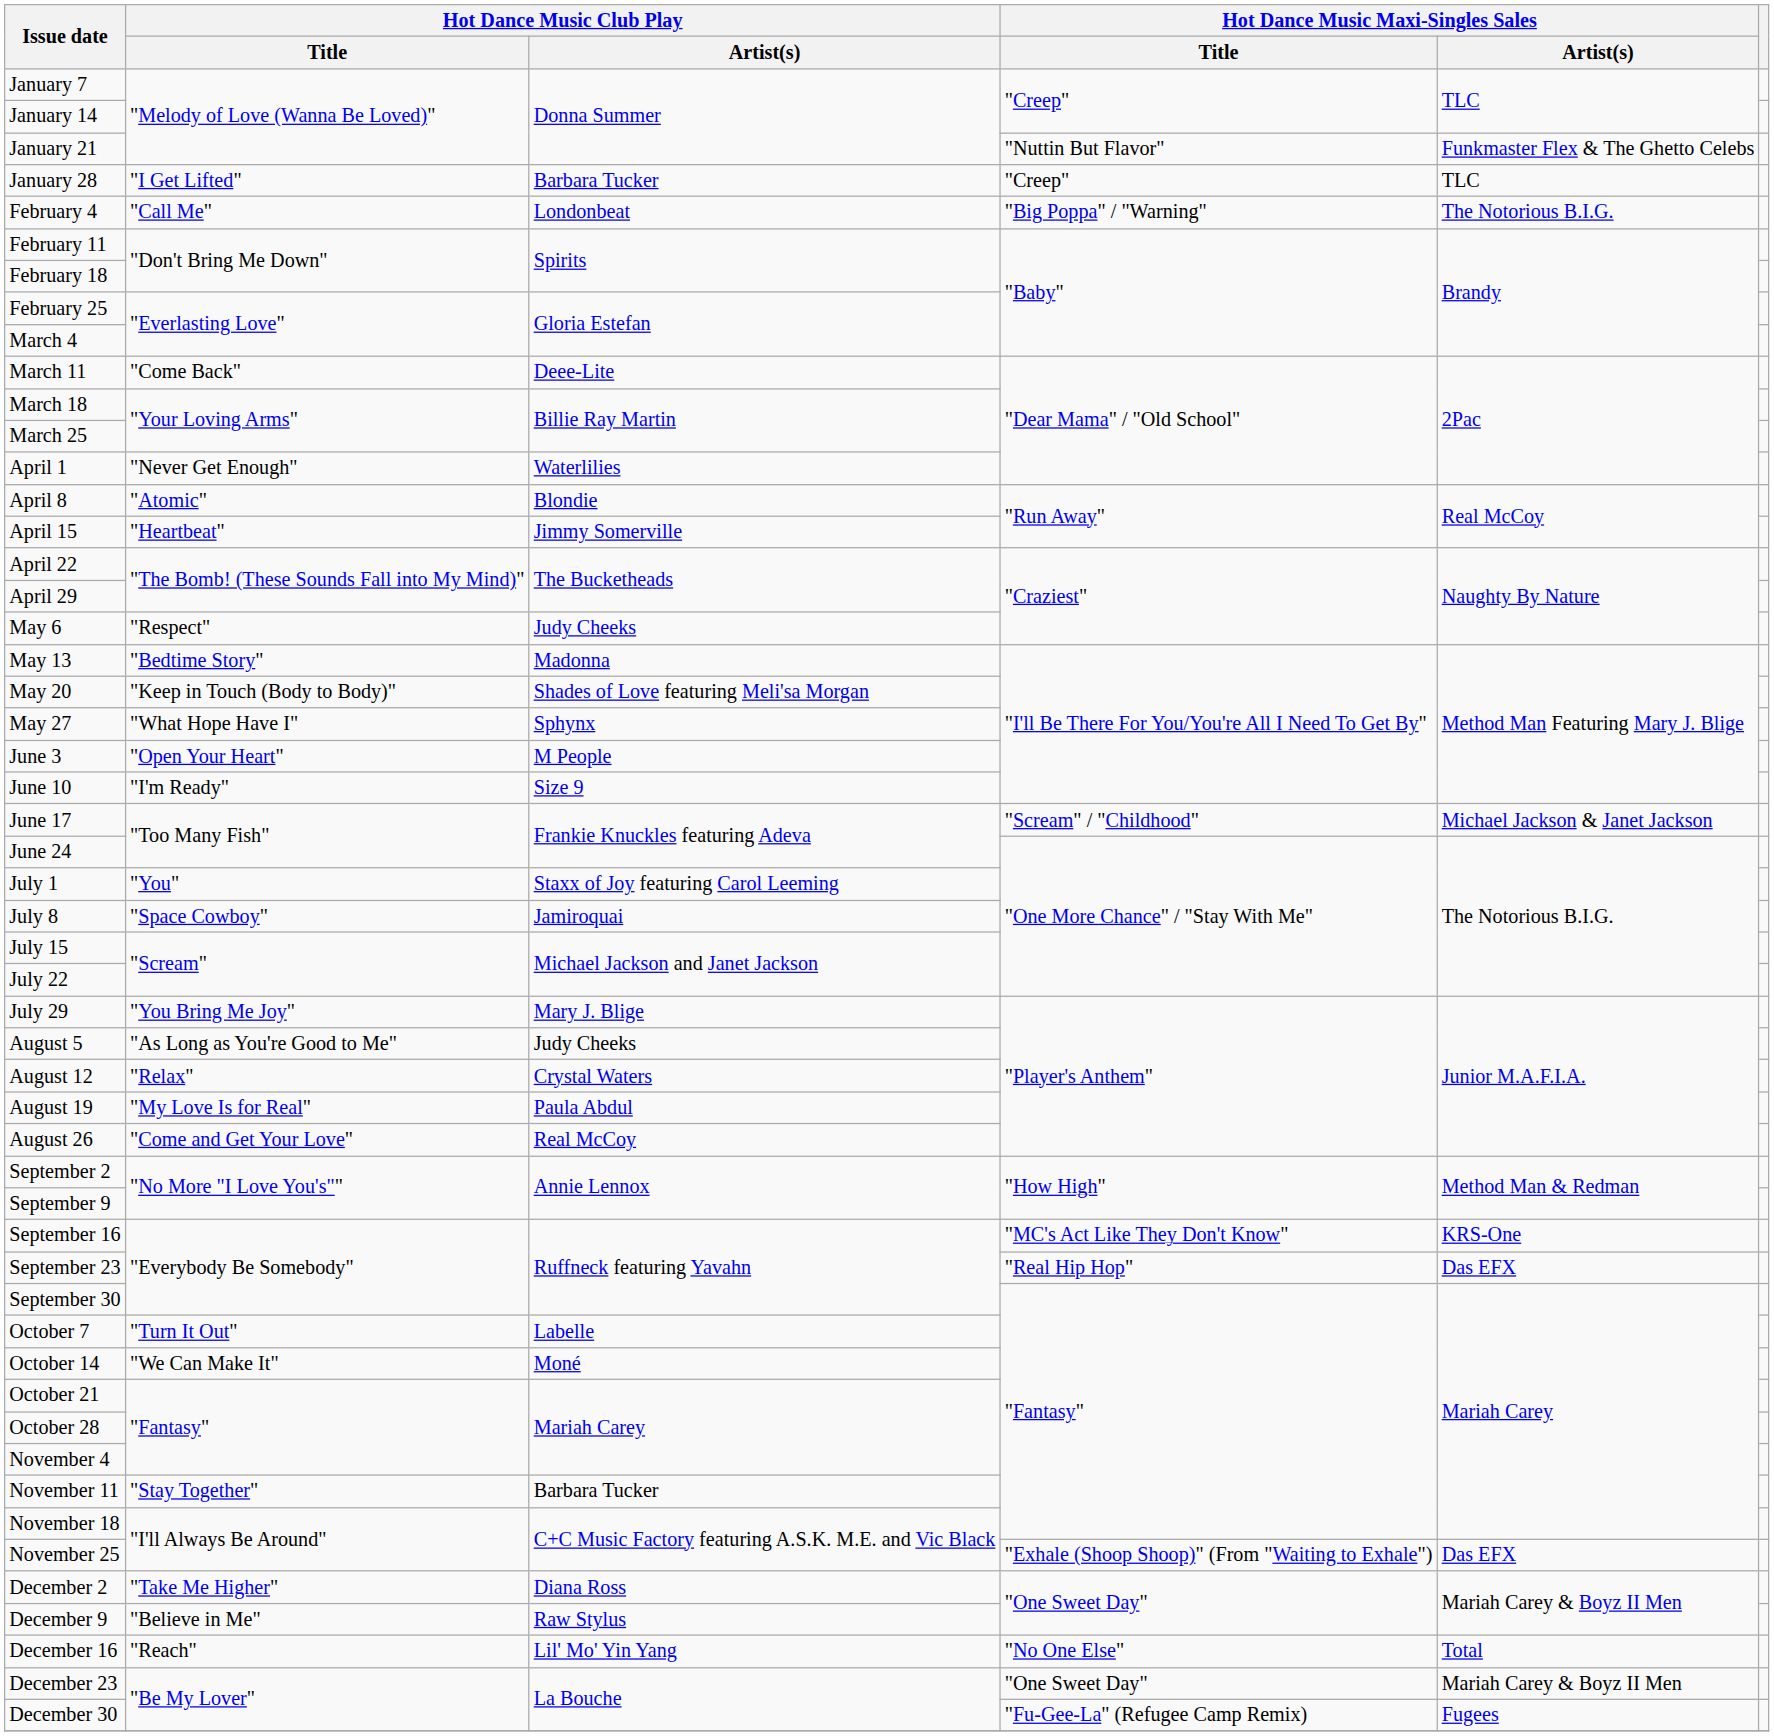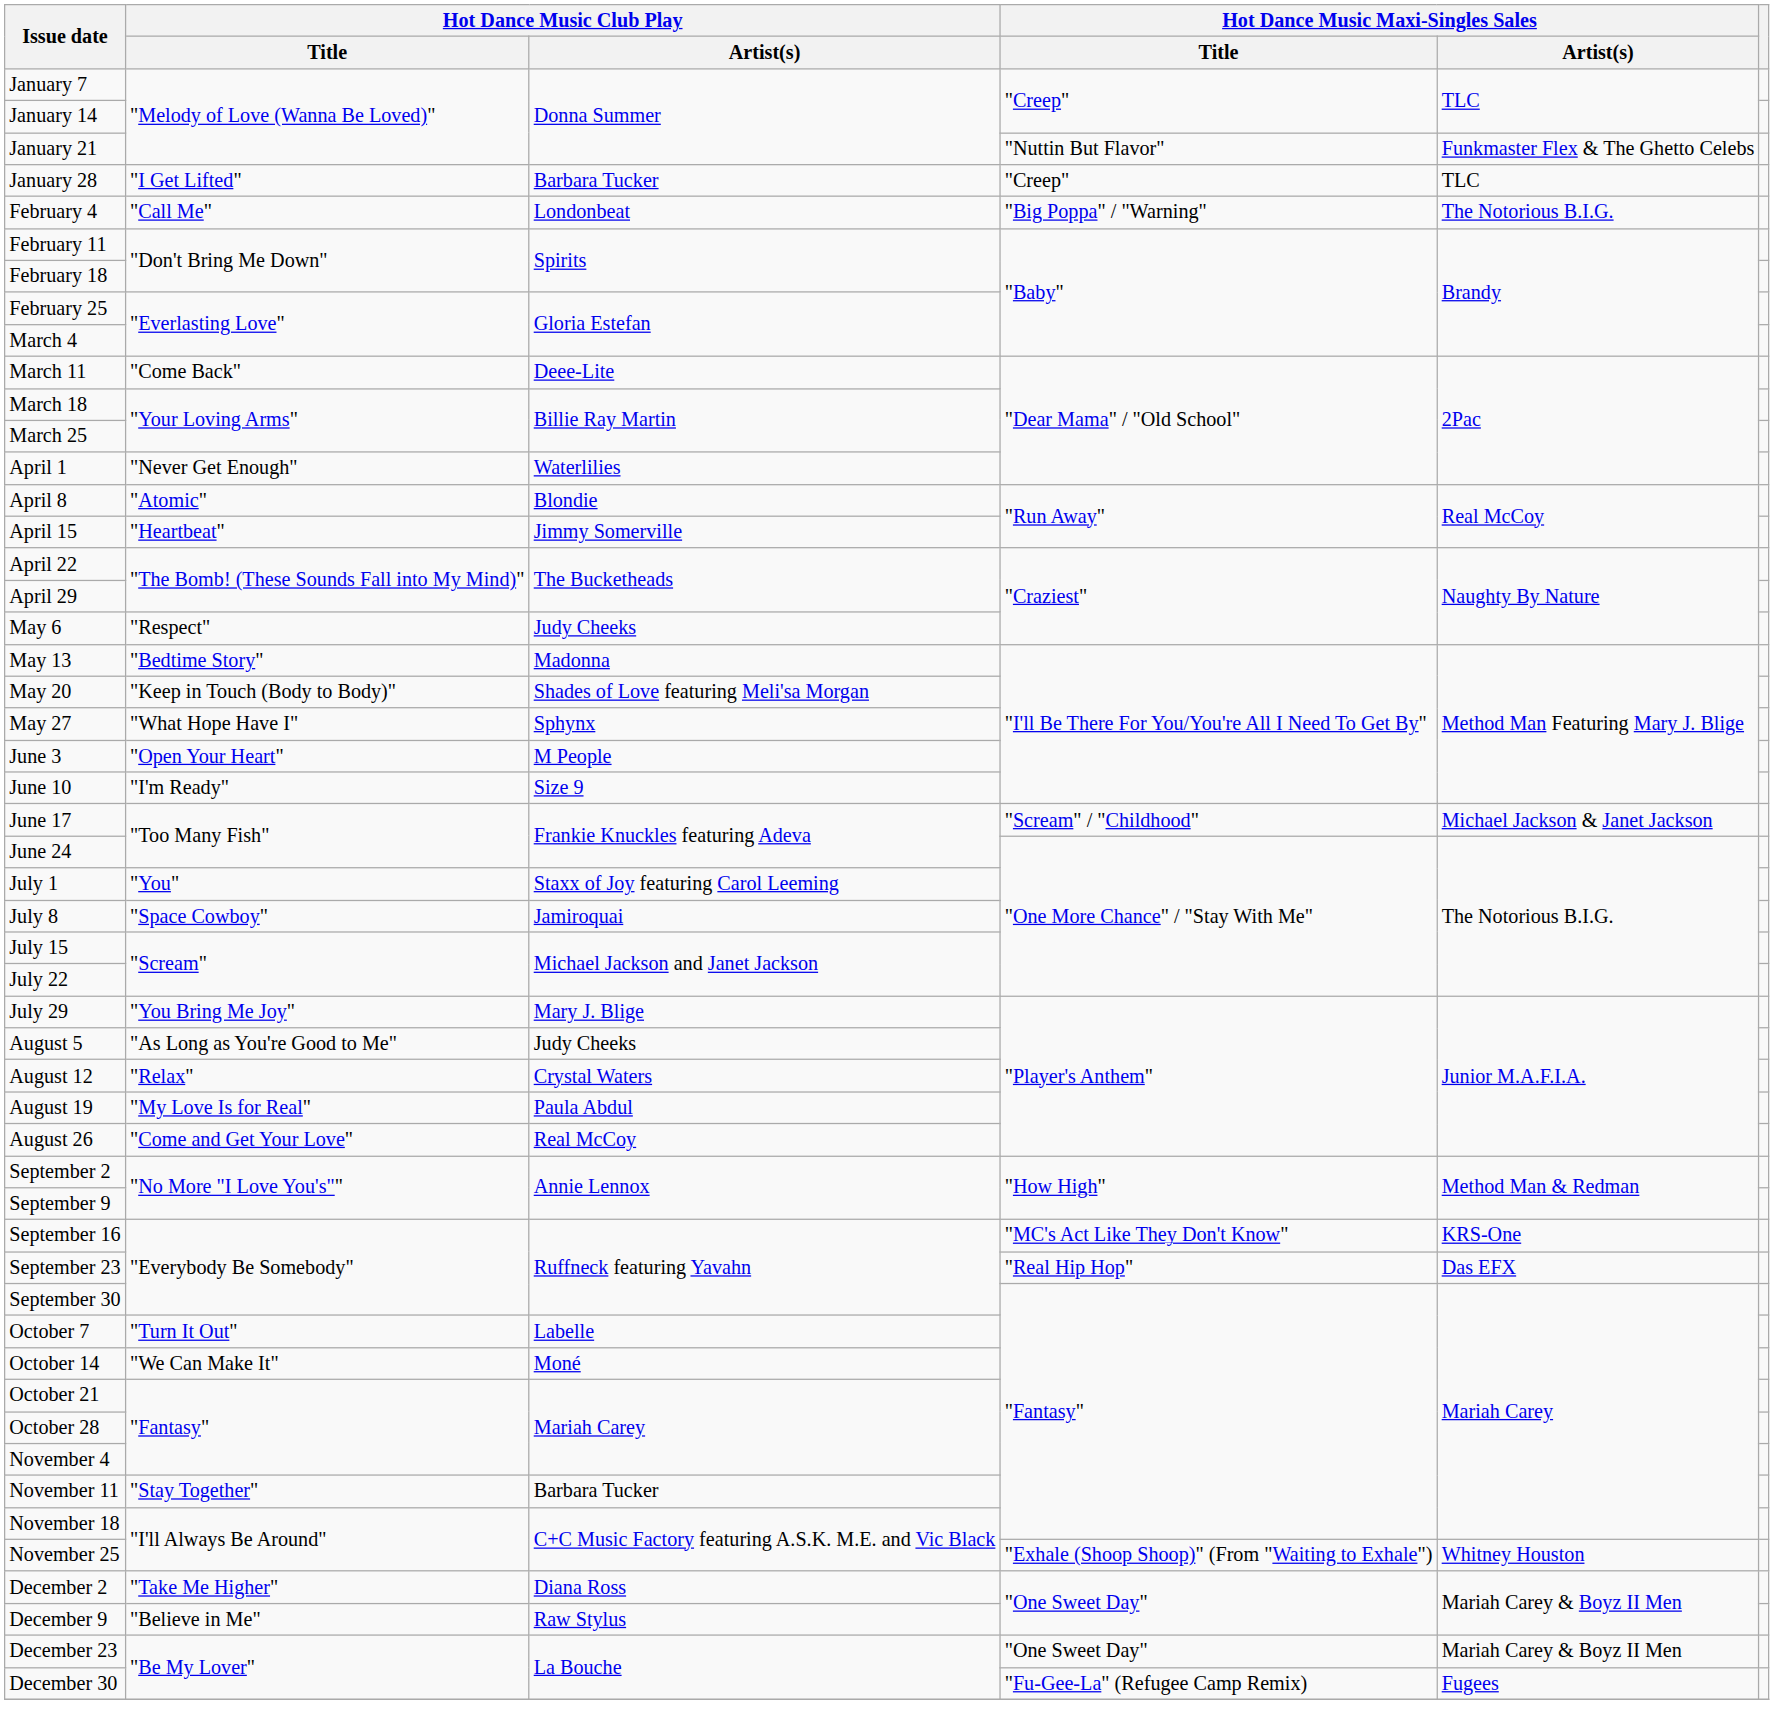 <table class="wikitable sortable plainrowheaders">
 <tr>
 <th scope=col rowspan=2>Issue date</th>
 <th scope=colgroup colspan=2><a href='#'>Hot Dance Music Club Play</a></th>
 <th scope=colgroup colspan=2><a href='#'>Hot Dance Music Maxi-Singles Sales</a></th>
 <th scope=col class=unsortable rowspan=2></th>
 </tr>
 <tr>
 <th scope=col>Title</th>
 <th scope=col>Artist(s)</th>
 <th scope=col>Title</th>
 <th scope=col>Artist(s)</th>
 </tr>
 <tr>
 <td>January 7</td>
 <td rowspan="3">"<a href='#'>Melody of Love (Wanna Be Loved)</a>"</td>
 <td rowspan="3"><a href='#'>Donna Summer</a></td>
 <td rowspan="2">"<a href='#'>Creep</a>"</td>
 <td rowspan="2"><a href='#'>TLC</a></td>
 <td></td>
 </tr>
 <tr>
 <td>January 14</td>
 <td></td>
 </tr>
 <tr>
 <td>January 21</td>
 <td>"Nuttin But Flavor"</td>
 <td><a href='#'>Funkmaster Flex</a> & The Ghetto Celebs</td>
 <td></td>
 </tr>
 <tr>
 <td>January 28</td>
 <td>"<a href='#'>I Get Lifted</a>"</td>
 <td><a href='#'>Barbara Tucker</a></td>
 <td>"Creep"</td>
 <td>TLC</td>
 <td></td>
 </tr>
 <tr>
 <td>February 4</td>
 <td>"<a href='#'>Call Me</a>"</td>
 <td><a href='#'>Londonbeat</a></td>
 <td>"<a href='#'>Big Poppa</a>" / "Warning"</td>
 <td><a href='#'>The Notorious B.I.G.</a></td>
 <td></td>
 </tr>
 <tr>
 <td>February 11</td>
 <td rowspan="2">"Don't Bring Me Down"</td>
 <td rowspan="2"><a href='#'>Spirits</a></td>
 <td rowspan="4">"<a href='#'>Baby</a>"</td>
 <td rowspan="4"><a href='#'>Brandy</a></td>
 <td></td>
 </tr>
 <tr>
 <td>February 18</td>
 <td></td>
 </tr>
 <tr>
 <td>February 25</td>
 <td rowspan="2">"<a href='#'>Everlasting Love</a>"</td>
 <td rowspan="2"><a href='#'>Gloria Estefan</a></td>
 <td></td>
 </tr>
 <tr>
 <td>March 4</td>
 <td></td>
 </tr>
 <tr>
 <td>March 11</td>
 <td>"Come Back"</td>
 <td><a href='#'>Deee-Lite</a></td>
 <td rowspan="4">"<a href='#'>Dear Mama</a>" / "Old School"</td>
 <td rowspan="4"><a href='#'>2Pac</a></td>
 <td></td>
 </tr>
 <tr>
 <td>March 18</td>
 <td rowspan="2">"<a href='#'>Your Loving Arms</a>"</td>
 <td rowspan="2"><a href='#'>Billie Ray Martin</a></td>
 <td></td>
 </tr>
 <tr>
 <td>March 25</td>
 <td></td>
 </tr>
 <tr>
 <td>April 1</td>
 <td>"Never Get Enough"</td>
 <td><a href='#'>Waterlilies</a></td>
 <td></td>
 </tr>
 <tr>
 <td>April 8</td>
 <td>"<a href='#'>Atomic</a>"</td>
 <td><a href='#'>Blondie</a></td>
 <td rowspan="2">"<a href='#'>Run Away</a>"</td>
 <td rowspan="2"><a href='#'>Real McCoy</a></td>
 <td></td>
 </tr>
 <tr>
 <td>April 15</td>
 <td>"<a href='#'>Heartbeat</a>"</td>
 <td><a href='#'>Jimmy Somerville</a></td>
 <td></td>
 </tr>
 <tr>
 <td>April 22</td>
 <td rowspan="2">"<a href='#'>The Bomb! (These Sounds Fall into My Mind)</a>"</td>
 <td rowspan="2"><a href='#'>The Bucketheads</a></td>
 <td rowspan="3">"<a href='#'>Craziest</a>"</td>
 <td rowspan="3"><a href='#'>Naughty By Nature</a></td>
 <td></td>
 </tr>
 <tr>
 <td>April 29</td>
 <td></td>
 </tr>
 <tr>
 <td>May 6</td>
 <td>"Respect"</td>
 <td><a href='#'>Judy Cheeks</a></td>
 <td></td>
 </tr>
 <tr>
 <td>May 13</td>
 <td>"<a href='#'>Bedtime Story</a>"</td>
 <td><a href='#'>Madonna</a></td>
 <td rowspan="5">"<a href='#'>I'll Be There For You/You're All I Need To Get By</a>"</td>
 <td rowspan="5"><a href='#'>Method Man</a> Featuring <a href='#'>Mary J. Blige</a></td>
 <td></td>
 </tr>
 <tr>
 <td>May 20</td>
 <td>"Keep in Touch (Body to Body)"</td>
 <td><a href='#'>Shades of Love</a> featuring <a href='#'>Meli'sa Morgan</a></td>
 <td></td>
 </tr>
 <tr>
 <td>May 27</td>
 <td>"What Hope Have I"</td>
 <td><a href='#'>Sphynx</a></td>
 <td></td>
 </tr>
 <tr>
 <td>June 3</td>
 <td>"<a href='#'>Open Your Heart</a>"</td>
 <td><a href='#'>M People</a></td>
 <td></td>
 </tr>
 <tr>
 <td>June 10</td>
 <td>"I'm Ready"</td>
 <td><a href='#'>Size 9</a></td>
 <td></td>
 </tr>
 <tr>
 <td>June 17</td>
 <td rowspan="2">"Too Many Fish"</td>
 <td rowspan="2"><a href='#'>Frankie Knuckles</a> featuring <a href='#'>Adeva</a></td>
 <td>"<a href='#'>Scream</a>" / "<a href='#'>Childhood</a>"</td>
 <td><a href='#'>Michael Jackson</a> & <a href='#'>Janet Jackson</a></td>
 <td></td>
 </tr>
 <tr>
 <td>June 24</td>
 <td rowspan="5">"<a href='#'>One More Chance</a>" / "Stay With Me"</td>
 <td rowspan="5">The Notorious B.I.G.</td>
 <td></td>
 </tr>
 <tr>
 <td>July 1</td>
 <td>"<a href='#'>You</a>"</td>
 <td><a href='#'>Staxx of Joy</a> featuring <a href='#'>Carol Leeming</a></td>
 <td></td>
 </tr>
 <tr>
 <td>July 8</td>
 <td>"<a href='#'>Space Cowboy</a>"</td>
 <td><a href='#'>Jamiroquai</a></td>
 <td></td>
 </tr>
 <tr>
 <td>July 15</td>
 <td rowspan="2">"<a href='#'>Scream</a>"</td>
 <td rowspan="2"><a href='#'>Michael Jackson</a> and <a href='#'>Janet Jackson</a></td>
 <td></td>
 </tr>
 <tr>
 <td>July 22</td>
 <td></td>
 </tr>
 <tr>
 <td>July 29</td>
 <td>"<a href='#'>You Bring Me Joy</a>"</td>
 <td><a href='#'>Mary J. Blige</a></td>
 <td rowspan="5">"<a href='#'>Player's Anthem</a>"</td>
 <td rowspan="5"><a href='#'>Junior M.A.F.I.A.</a></td>
 <td></td>
 </tr>
 <tr>
 <td>August 5</td>
 <td>"As Long as You're Good to Me"</td>
 <td>Judy Cheeks</td>
 <td></td>
 </tr>
 <tr>
 <td>August 12</td>
 <td>"<a href='#'>Relax</a>"</td>
 <td><a href='#'>Crystal Waters</a></td>
 <td></td>
 </tr>
 <tr>
 <td>August 19</td>
 <td>"<a href='#'>My Love Is for Real</a>"</td>
 <td><a href='#'>Paula Abdul</a></td>
 <td></td>
 </tr>
 <tr>
 <td>August 26</td>
 <td>"<a href='#'>Come and Get Your Love</a>"</td>
 <td><a href='#'>Real McCoy</a></td>
 <td></td>
 </tr>
 <tr>
 <td>September 2</td>
 <td rowspan="2">"<a href='#'>No More "I Love You's"</a>"</td>
 <td rowspan="2"><a href='#'>Annie Lennox</a></td>
 <td rowspan="2">"<a href='#'>How High</a>"</td>
 <td rowspan="2"><a href='#'>Method Man & Redman</a></td>
 <td></td>
 </tr>
 <tr>
 <td>September 9</td>
 <td></td>
 </tr>
 <tr>
 <td>September 16</td>
 <td rowspan="3">"Everybody Be Somebody"</td>
 <td rowspan="3"><a href='#'>Ruffneck</a> featuring <a href='#'>Yavahn</a></td>
 <td>"<a href='#'>MC's Act Like They Don't Know</a>"</td>
 <td><a href='#'>KRS-One</a></td>
 <td></td>
 </tr>
 <tr>
 <td>September 23</td>
 <td>"<a href='#'>Real Hip Hop</a>"</td>
 <td><a href='#'>Das EFX</a></td>
 <td></td>
 </tr>
 <tr>
 <td>September 30</td>
 <td rowspan="8">"<a href='#'>Fantasy</a>"</td>
 <td rowspan="8"><a href='#'>Mariah Carey</a></td>
 <td></td>
 </tr>
 <tr>
 <td>October 7</td>
 <td>"<a href='#'>Turn It Out</a>"</td>
 <td><a href='#'>Labelle</a></td>
 <td></td>
 </tr>
 <tr>
 <td>October 14</td>
 <td>"We Can Make It"</td>
 <td><a href='#'>Moné</a></td>
 <td></td>
 </tr>
 <tr>
 <td>October 21</td>
 <td rowspan="3">"<a href='#'>Fantasy</a>"</td>
 <td rowspan="3"><a href='#'>Mariah Carey</a></td>
 <td></td>
 </tr>
 <tr>
 <td>October 28</td>
 <td></td>
 </tr>
 <tr>
 <td>November 4</td>
 <td></td>
 </tr>
 <tr>
 <td>November 11</td>
 <td>"<a href='#'>Stay Together</a>"</td>
 <td>Barbara Tucker</td>
 <td></td>
 </tr>
 <tr>
 <td>November 18</td>
 <td rowspan="2">"I'll Always Be Around"</td>
 <td rowspan="2"><a href='#'>C+C Music Factory</a> featuring A.S.K. M.E. and <a href='#'>Vic Black</a></td>
 <td></td>
 </tr>
 <tr>
 <td>November 25</td>
 <td>"<a href='#'>Exhale (Shoop Shoop)</a>" (From "<a href='#'>Waiting to Exhale</a>")</td>
-<td><a href='#'>Das EFX</a></td>
+<td><a href='#'>Whitney Houston</a></td>
 <td></td>
 </tr>
 <tr>
 <td>December 2</td>
 <td>"<a href='#'>Take Me Higher</a>"</td>
 <td><a href='#'>Diana Ross</a></td>
 <td rowspan="2">"<a href='#'>One Sweet Day</a>"</td>
 <td rowspan="2">Mariah Carey & <a href='#'>Boyz II Men</a></td>
 <td></td>
 </tr>
 <tr>
 <td>December 9</td>
 <td>"Believe in Me"</td>
 <td><a href='#'>Raw Stylus</a></td>
-<td></td>
-</tr>
-<tr>
-<td>December 16</td>
-<td>"Reach"</td>
-<td><a href='#'>Lil' Mo' Yin Yang</a></td>
-<td>"<a href='#'>No One Else</a>"</td>
-<td><a href='#'>Total</a></td>
 <td></td>
 </tr>
 <tr>
 <td>December 23</td>
 <td rowspan="2">"<a href='#'>Be My Lover</a>"</td>
 <td rowspan="2"><a href='#'>La Bouche</a></td>
 <td>"One Sweet Day"</td>
 <td>Mariah Carey & Boyz II Men</td>
 <td></td>
 </tr>
 <tr>
 <td>December 30</td>
 <td>"<a href='#'>Fu-Gee-La</a>" (Refugee Camp Remix)</td>
 <td><a href='#'>Fugees</a></td>
 <td></td>
 </tr>
 <tr>
 </tr>
 </table>
